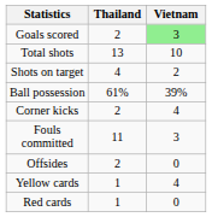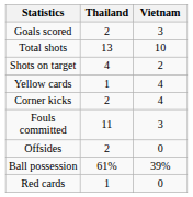 <table class="wikitable" style="text-align:center; margin:auto;">
 <tr>
 <th scope=col width=100>Statistics</th>
 <th scope=col width=70>Thailand</th>
 <th scope=col width=70>Vietnam</th>
 </tr>
 <tr>
 <td>Goals scored</td>
 <td>2</td>
-<td style="background: lightgreen;">3</td>
+<td>3</td>
 </tr>
 <tr>
 <td>Total shots</td>
 <td>13</td>
 <td>10</td>
 </tr>
 <tr>
 <td>Shots on target</td>
 <td>4</td>
 <td>2</td>
 </tr>
 <tr>
-<td>Ball possession</td>
-<td>61%</td>
-<td>39%</td>
+<td>Yellow cards</td>
+<td>1</td>
+<td>4</td>
 </tr>
 <tr>
 <td>Corner kicks</td>
 <td>2</td>
 <td>4</td>
 </tr>
 <tr>
 <td>Fouls committed</td>
 <td>11</td>
 <td>3</td>
 </tr>
 <tr>
 <td>Offsides</td>
 <td>2</td>
 <td>0</td>
 </tr>
 <tr>
-<td>Yellow cards</td>
-<td>1</td>
-<td>4</td>
+<td>Ball possession</td>
+<td>61%</td>
+<td>39%</td>
 </tr>
 <tr>
 <td>Red cards</td>
 <td>1</td>
 <td>0</td>
 </tr>
 </table>
